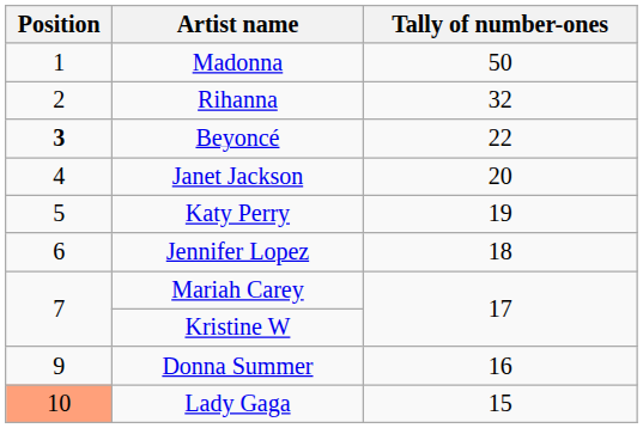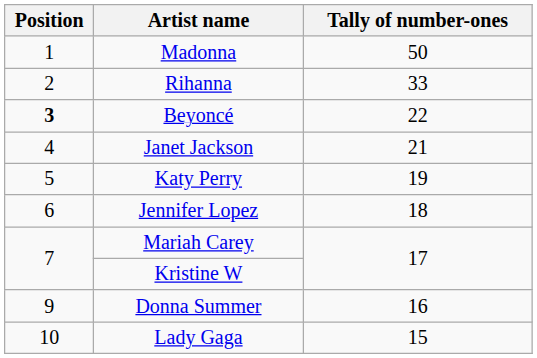 <table class="wikitable sortable plainrowheaders" style="text-align:center;">
 <tr>
 <th scope="col" style="width:4em;" class="unsortable">Position</th>
 <th scope="col" style="width:10em;">Artist name</th>
 <th scope="col" style="width:11em;" class="unsortable">Tally of number-ones</th>
 </tr>
 <tr>
 <td>1</td>
 <td><a href='#'>Madonna</a></td>
 <td>50</td>
 </tr>
 <tr>
 <td>2</td>
 <td><a href='#'>Rihanna</a></td>
-<td>32 </td>
+<td>33 </td>
 </tr>
 <tr>
 <td><strong>3</strong></td>
 <td><a href='#'>Beyoncé</a></td>
 <td>22</td>
 </tr>
 <tr>
 <td>4</td>
 <td><a href='#'>Janet Jackson</a></td>
-<td>20</td>
+<td>21</td>
 </tr>
 <tr>
 <td>5</td>
 <td><a href='#'>Katy Perry</a></td>
 <td>19</td>
 </tr>
 <tr>
 <td>6</td>
 <td><a href='#'>Jennifer Lopez</a></td>
 <td>18</td>
 </tr>
 <tr>
 <td rowspan="2">7</td>
 <td><a href='#'>Mariah Carey</a></td>
 <td rowspan="2">17</td>
 </tr>
 <tr>
 <td><a href='#'>Kristine W</a></td>
 </tr>
 <tr>
 <td>9</td>
 <td><a href='#'>Donna Summer</a></td>
 <td>16</td>
 </tr>
 <tr>
-<td style="background: lightsalmon;">10</td>
+<td>10</td>
 <td><a href='#'>Lady Gaga</a></td>
 <td>15</td>
 </tr>
 </table>
